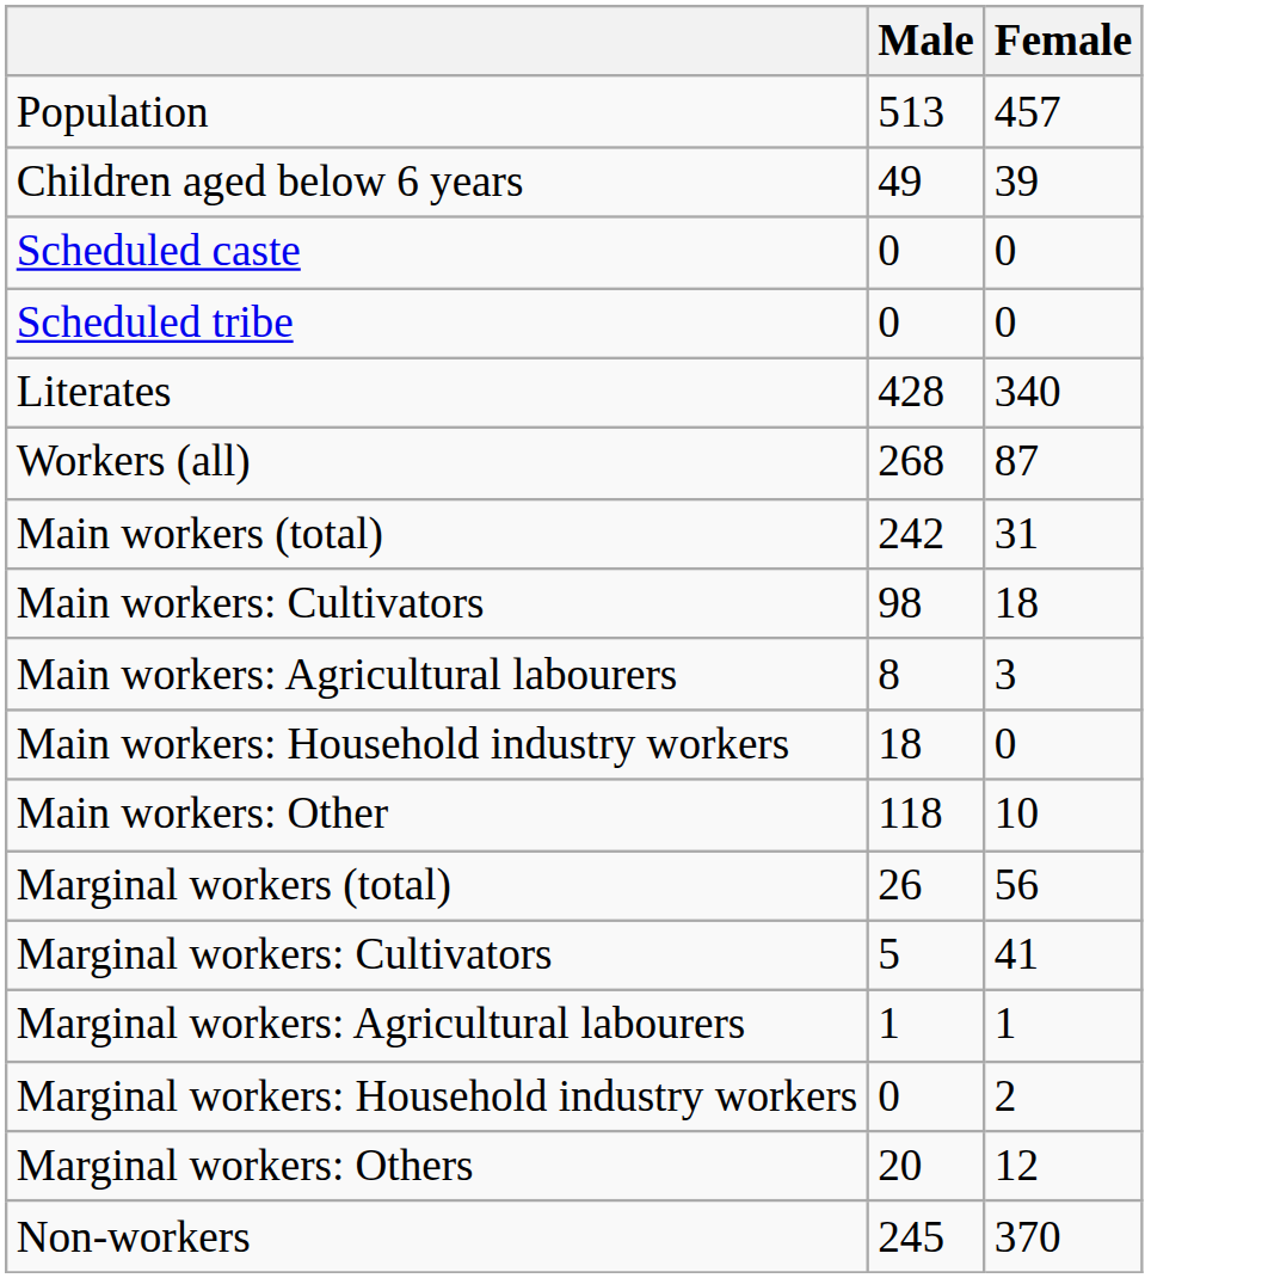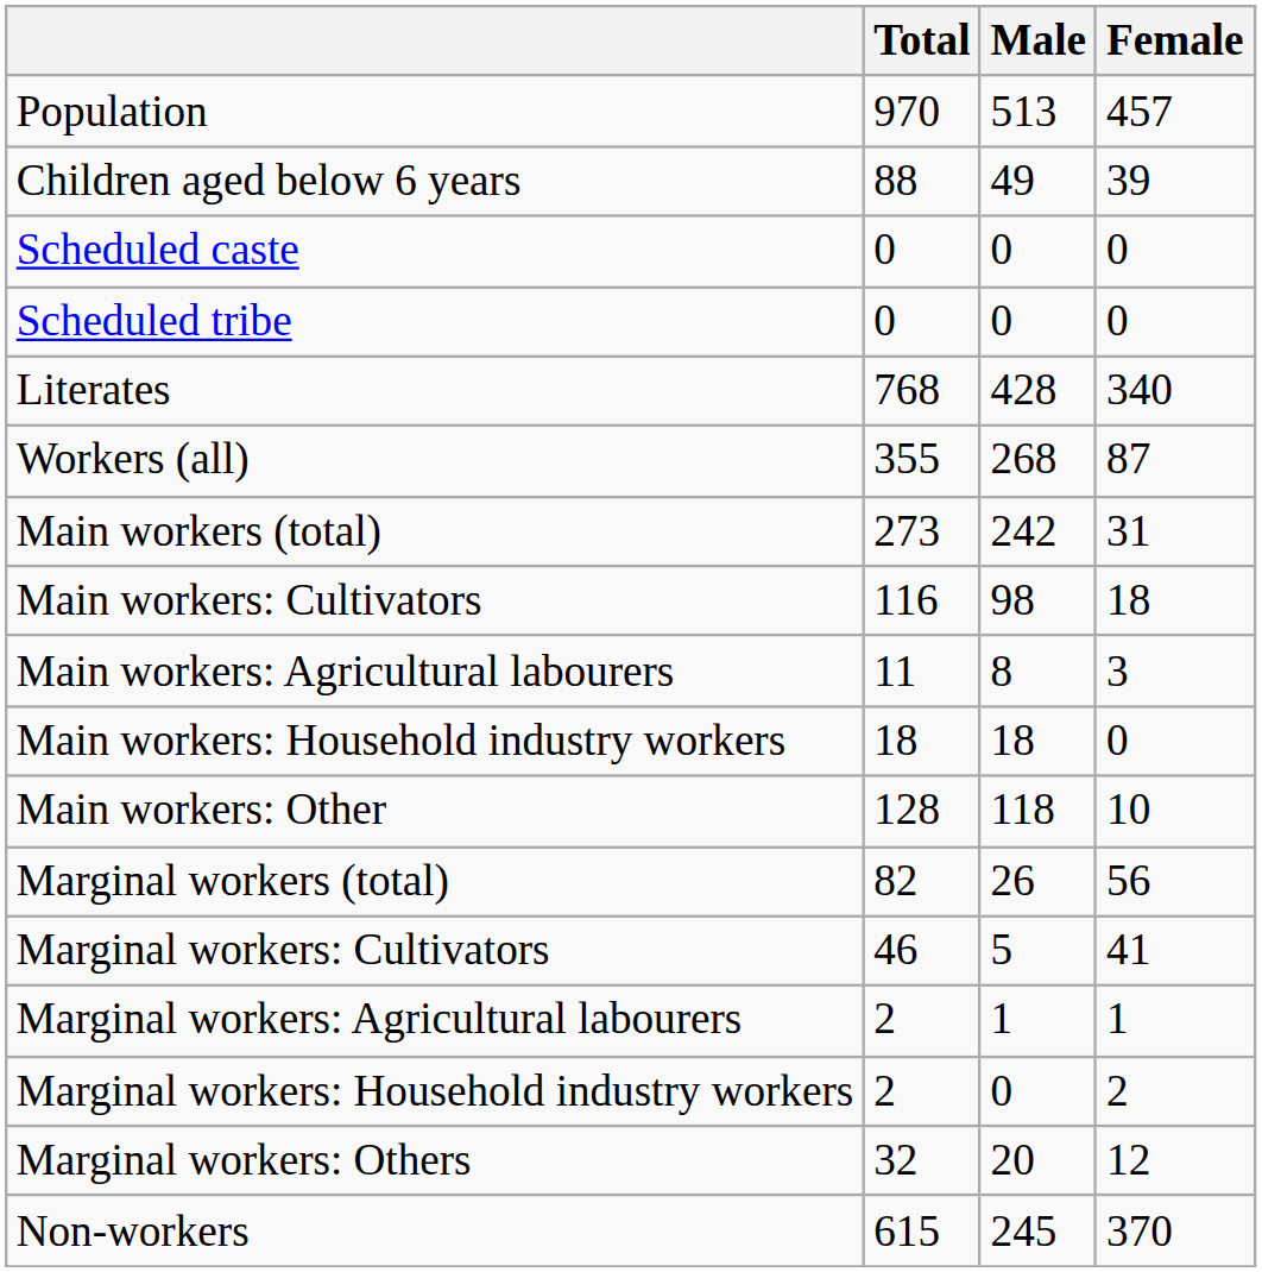 <table class="wikitable sortable">
 <tr>
 <th></th>
+<th>Total</th>
 <th>Male</th>
 <th>Female</th>
 </tr>
 <tr>
 <td>Population</td>
+<td>970</td>
 <td>513</td>
 <td>457</td>
 </tr>
 <tr>
 <td>Children aged below 6 years</td>
+<td>88</td>
 <td>49</td>
 <td>39</td>
 </tr>
 <tr>
 <td><a href='#'>Scheduled caste</a></td>
 <td>0</td>
 <td>0</td>
+<td>0</td>
 </tr>
 <tr>
 <td><a href='#'>Scheduled tribe</a></td>
 <td>0</td>
 <td>0</td>
+<td>0</td>
 </tr>
 <tr>
 <td>Literates</td>
+<td>768</td>
 <td>428</td>
 <td>340</td>
 </tr>
 <tr>
 <td>Workers (all)</td>
+<td>355</td>
 <td>268</td>
 <td>87</td>
 </tr>
 <tr>
 <td>Main workers (total)</td>
+<td>273</td>
 <td>242</td>
 <td>31</td>
 </tr>
 <tr>
 <td>Main workers: Cultivators</td>
+<td>116</td>
 <td>98</td>
 <td>18</td>
 </tr>
 <tr>
 <td>Main workers: Agricultural labourers</td>
+<td>11</td>
 <td>8</td>
 <td>3</td>
 </tr>
 <tr>
 <td>Main workers: Household industry workers</td>
 <td>18</td>
+<td>18</td>
 <td>0</td>
 </tr>
 <tr>
 <td>Main workers: Other</td>
+<td>128</td>
 <td>118</td>
 <td>10</td>
 </tr>
 <tr>
 <td>Marginal workers (total)</td>
+<td>82</td>
 <td>26</td>
 <td>56</td>
 </tr>
 <tr>
 <td>Marginal workers: Cultivators</td>
+<td>46</td>
 <td>5</td>
 <td>41</td>
 </tr>
 <tr>
 <td>Marginal workers: Agricultural labourers</td>
+<td>2</td>
 <td>1</td>
 <td>1</td>
 </tr>
 <tr>
 <td>Marginal workers: Household industry workers</td>
+<td>2</td>
 <td>0</td>
 <td>2</td>
 </tr>
 <tr>
 <td>Marginal workers: Others</td>
+<td>32</td>
 <td>20</td>
 <td>12</td>
 </tr>
 <tr>
 <td>Non-workers</td>
+<td>615</td>
 <td>245</td>
 <td>370</td>
 </tr>
 </table>
